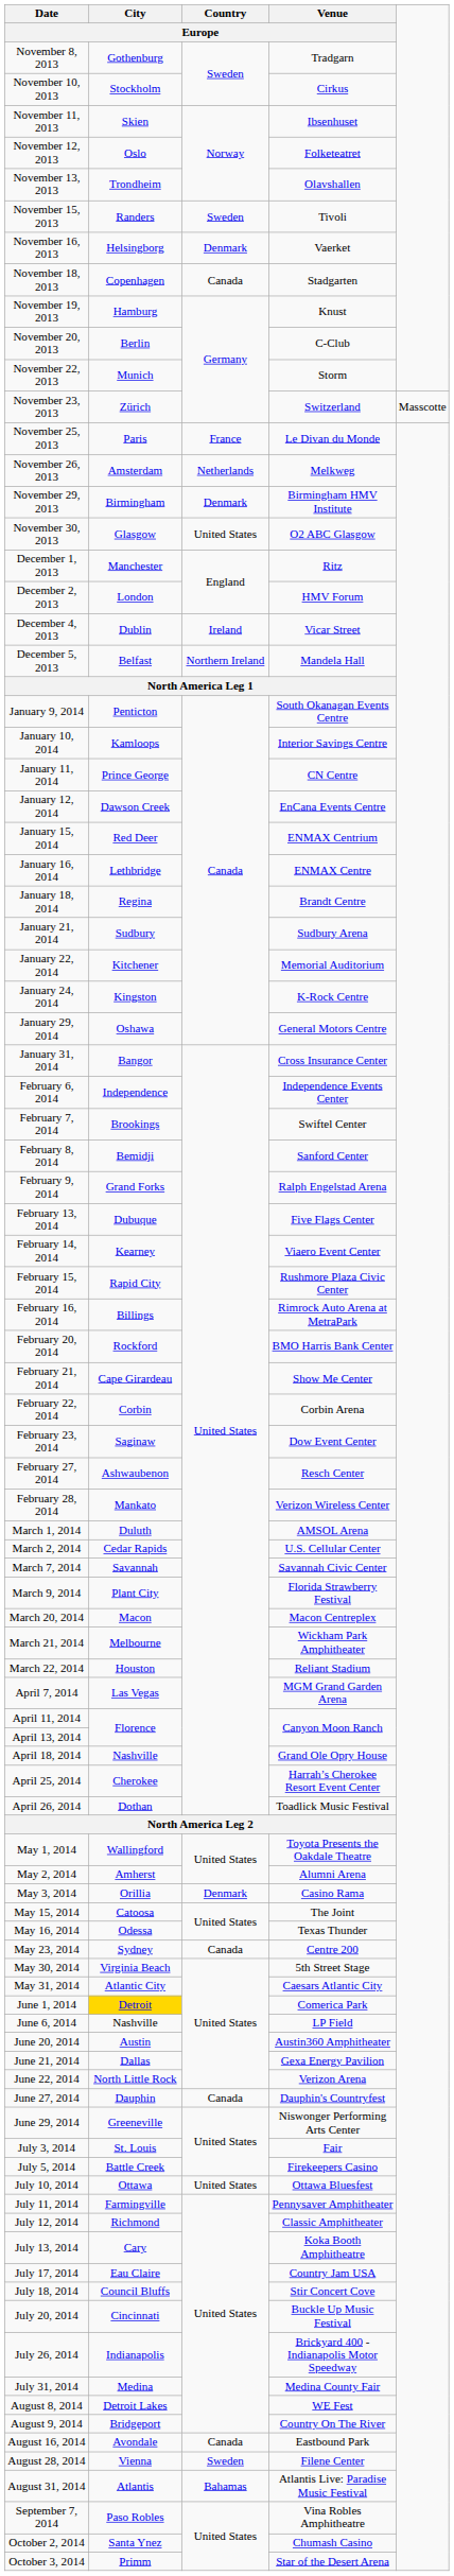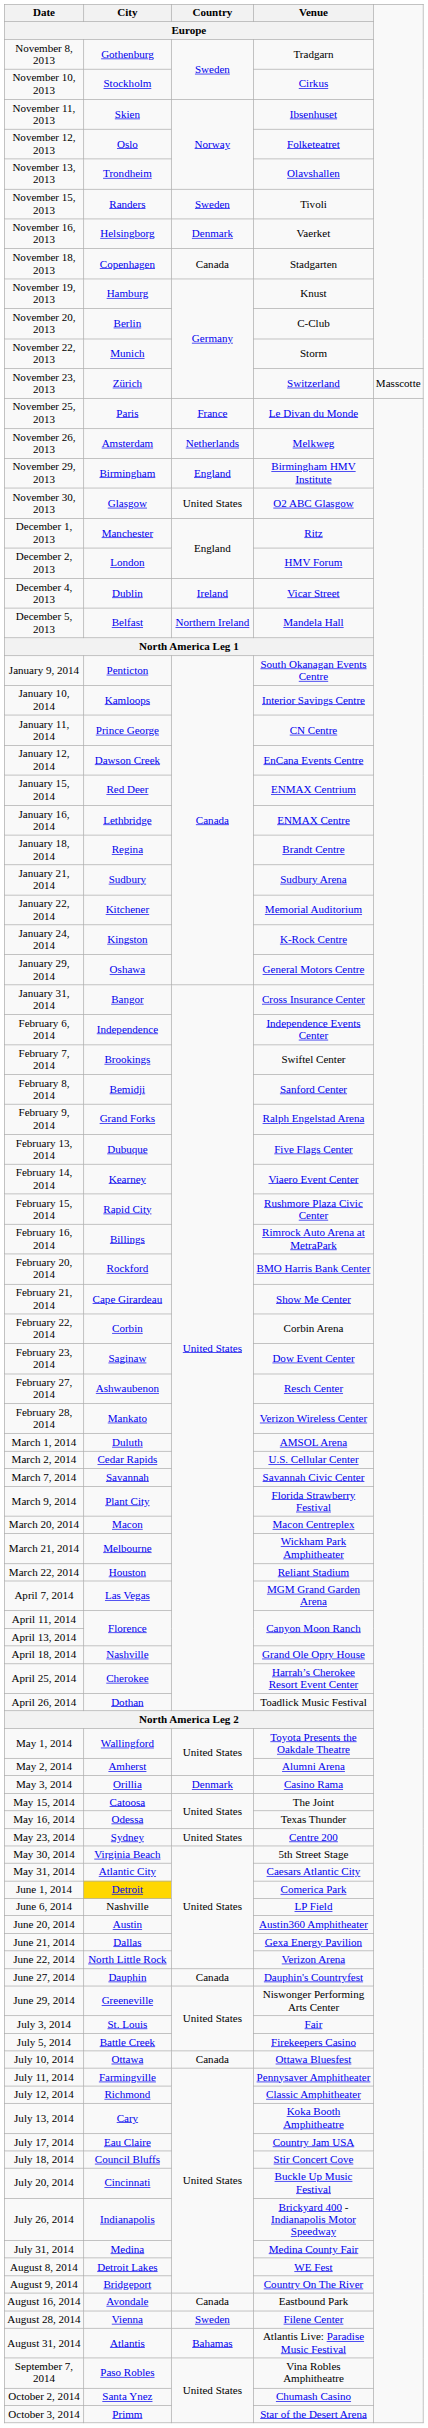 <table class="wikitable" style="text-align:center;">
 <tr>
 <th style="width:150px;">Date</th>
 <th style="width:150px;">City</th>
 <th style="width:150px;">Country</th>
 <th style="width:250px;">Venue</th>
 </tr>
 <tr>
 <th colspan="4">Europe</th>
 </tr>
 <tr>
 <td>November 8, 2013</td>
 <td><a href='#'>Gothenburg</a></td>
 <td rowspan="2"><a href='#'>Sweden</a></td>
 <td>Tradgarn</td>
 </tr>
 <tr>
 <td>November 10, 2013</td>
 <td><a href='#'>Stockholm</a></td>
 <td><a href='#'>Cirkus</a></td>
 </tr>
 <tr>
 <td>November 11, 2013</td>
 <td><a href='#'>Skien</a></td>
 <td rowspan="3"><a href='#'>Norway</a></td>
 <td><a href='#'>Ibsenhuset</a></td>
 </tr>
 <tr>
 <td>November 12, 2013</td>
 <td><a href='#'>Oslo</a></td>
 <td><a href='#'>Folketeatret</a></td>
 </tr>
 <tr>
 <td>November 13, 2013</td>
 <td><a href='#'>Trondheim</a></td>
 <td><a href='#'>Olavshallen</a></td>
 </tr>
 <tr>
 <td>November 15, 2013</td>
 <td><a href='#'>Randers</a></td>
 <td><a href='#'>Sweden</a></td>
 <td>Tivoli</td>
 </tr>
 <tr>
 <td>November 16, 2013</td>
 <td><a href='#'>Helsingborg</a></td>
 <td><a href='#'>Denmark</a></td>
 <td>Vaerket</td>
 </tr>
 <tr>
 <td>November 18, 2013</td>
 <td><a href='#'>Copenhagen</a></td>
 <td>Canada</td>
 <td>Stadgarten</td>
 </tr>
 <tr>
 <td>November 19, 2013</td>
 <td><a href='#'>Hamburg</a></td>
 <td rowspan="4"><a href='#'>Germany</a></td>
 <td>Knust</td>
 </tr>
 <tr>
 <td>November 20, 2013</td>
 <td><a href='#'>Berlin</a></td>
 <td>C-Club</td>
 </tr>
 <tr>
 <td>November 22, 2013</td>
 <td><a href='#'>Munich</a></td>
 <td>Storm</td>
 </tr>
 <tr>
 <td>November 23, 2013</td>
 <td><a href='#'>Zürich</a></td>
 <td><a href='#'>Switzerland</a></td>
 <td>Masscotte</td>
 </tr>
 <tr>
 <td>November 25, 2013</td>
 <td><a href='#'>Paris</a></td>
 <td><a href='#'>France</a></td>
 <td><a href='#'>Le Divan du Monde</a></td>
 </tr>
 <tr>
 <td>November 26, 2013</td>
 <td><a href='#'>Amsterdam</a></td>
 <td><a href='#'>Netherlands</a></td>
 <td><a href='#'>Melkweg</a></td>
 </tr>
 <tr>
 <td>November 29, 2013</td>
 <td><a href='#'>Birmingham</a></td>
-<td><a href='#'>Denmark</a></td>
+<td><a href='#'>England</a></td>
 <td><a href='#'>Birmingham HMV Institute</a></td>
 </tr>
 <tr>
 <td>November 30, 2013</td>
 <td><a href='#'>Glasgow</a></td>
 <td>United States</td>
 <td><a href='#'>O2 ABC Glasgow</a></td>
 </tr>
 <tr>
 <td>December 1, 2013</td>
 <td><a href='#'>Manchester</a></td>
 <td rowspan="2">England</td>
 <td><a href='#'>Ritz</a></td>
 </tr>
 <tr>
 <td>December 2, 2013</td>
 <td><a href='#'>London</a></td>
 <td><a href='#'>HMV Forum</a></td>
 </tr>
 <tr>
 <td>December 4, 2013</td>
 <td><a href='#'>Dublin</a></td>
 <td><a href='#'>Ireland</a></td>
 <td><a href='#'>Vicar Street</a></td>
 </tr>
 <tr>
 <td>December 5, 2013</td>
 <td><a href='#'>Belfast</a></td>
 <td><a href='#'>Northern Ireland</a></td>
 <td><a href='#'>Mandela Hall</a></td>
 </tr>
 <tr>
 <th colspan="4">North America Leg 1</th>
 </tr>
 <tr>
 <td>January 9, 2014</td>
 <td><a href='#'>Penticton</a></td>
 <td rowspan="11"><a href='#'>Canada</a></td>
 <td><a href='#'>South Okanagan Events Centre</a></td>
 </tr>
 <tr>
 <td>January 10, 2014</td>
 <td><a href='#'>Kamloops</a></td>
 <td><a href='#'>Interior Savings Centre</a></td>
 </tr>
 <tr>
 <td>January 11, 2014</td>
 <td><a href='#'>Prince George</a></td>
 <td><a href='#'>CN Centre</a></td>
 </tr>
 <tr>
 <td>January 12, 2014</td>
 <td><a href='#'>Dawson Creek</a></td>
 <td><a href='#'>EnCana Events Centre</a></td>
 </tr>
 <tr>
 <td>January 15, 2014</td>
 <td><a href='#'>Red Deer</a></td>
 <td><a href='#'>ENMAX Centrium</a></td>
 </tr>
 <tr>
 <td>January 16, 2014</td>
 <td><a href='#'>Lethbridge</a></td>
 <td><a href='#'>ENMAX Centre</a></td>
 </tr>
 <tr>
 <td>January 18, 2014</td>
 <td><a href='#'>Regina</a></td>
 <td><a href='#'>Brandt Centre</a></td>
 </tr>
 <tr>
 <td>January 21, 2014</td>
 <td><a href='#'>Sudbury</a></td>
 <td><a href='#'>Sudbury Arena</a></td>
 </tr>
 <tr>
 <td>January 22, 2014</td>
 <td><a href='#'>Kitchener</a></td>
 <td><a href='#'>Memorial Auditorium</a></td>
 </tr>
 <tr>
 <td>January 24, 2014</td>
 <td><a href='#'>Kingston</a></td>
 <td><a href='#'>K-Rock Centre</a></td>
 </tr>
 <tr>
 <td>January 29, 2014</td>
 <td><a href='#'>Oshawa</a></td>
 <td><a href='#'>General Motors Centre</a></td>
 </tr>
 <tr>
 <td>January 31, 2014</td>
 <td><a href='#'>Bangor</a></td>
 <td rowspan="28"><a href='#'>United States</a></td>
 <td><a href='#'>Cross Insurance Center</a></td>
 </tr>
 <tr>
 <td>February 6, 2014</td>
 <td><a href='#'>Independence</a></td>
 <td><a href='#'>Independence Events Center</a></td>
 </tr>
 <tr>
 <td>February 7, 2014</td>
 <td><a href='#'>Brookings</a></td>
 <td>Swiftel Center</td>
 </tr>
 <tr>
 <td>February 8, 2014</td>
 <td><a href='#'>Bemidji</a></td>
 <td><a href='#'>Sanford Center</a></td>
 </tr>
 <tr>
 <td>February 9, 2014</td>
 <td><a href='#'>Grand Forks</a></td>
 <td><a href='#'>Ralph Engelstad Arena</a></td>
 </tr>
 <tr>
 <td>February 13, 2014</td>
 <td><a href='#'>Dubuque</a></td>
 <td><a href='#'>Five Flags Center</a></td>
 </tr>
 <tr>
 <td>February 14, 2014</td>
 <td><a href='#'>Kearney</a></td>
 <td><a href='#'>Viaero Event Center</a></td>
 </tr>
 <tr>
 <td>February 15, 2014</td>
 <td><a href='#'>Rapid City</a></td>
 <td><a href='#'>Rushmore Plaza Civic Center</a></td>
 </tr>
 <tr>
 <td>February 16, 2014</td>
 <td><a href='#'>Billings</a></td>
 <td><a href='#'>Rimrock Auto Arena at MetraPark</a></td>
 </tr>
 <tr>
 <td>February 20, 2014</td>
 <td><a href='#'>Rockford</a></td>
 <td><a href='#'>BMO Harris Bank Center</a></td>
 </tr>
 <tr>
 <td>February 21, 2014</td>
 <td><a href='#'>Cape Girardeau</a></td>
 <td><a href='#'>Show Me Center</a></td>
 </tr>
 <tr>
 <td>February 22, 2014</td>
 <td><a href='#'>Corbin</a></td>
 <td>Corbin Arena</td>
 </tr>
 <tr>
 <td>February 23, 2014</td>
 <td><a href='#'>Saginaw</a></td>
 <td><a href='#'>Dow Event Center</a></td>
 </tr>
 <tr>
 <td>February 27, 2014</td>
 <td><a href='#'>Ashwaubenon</a></td>
 <td><a href='#'>Resch Center</a></td>
 </tr>
 <tr>
 <td>February 28, 2014</td>
 <td><a href='#'>Mankato</a></td>
 <td><a href='#'>Verizon Wireless Center</a></td>
 </tr>
 <tr>
 <td>March 1, 2014</td>
 <td><a href='#'>Duluth</a></td>
 <td><a href='#'>AMSOL Arena</a></td>
 </tr>
 <tr>
 <td>March 2, 2014</td>
 <td><a href='#'>Cedar Rapids</a></td>
 <td><a href='#'>U.S. Cellular Center</a></td>
 </tr>
 <tr>
 <td>March 7, 2014</td>
 <td><a href='#'>Savannah</a></td>
 <td><a href='#'>Savannah Civic Center</a></td>
 </tr>
 <tr>
 <td>March 9, 2014</td>
 <td><a href='#'>Plant City</a></td>
 <td><a href='#'>Florida Strawberry Festival</a></td>
 </tr>
 <tr>
 <td>March 20, 2014</td>
 <td><a href='#'>Macon</a></td>
 <td><a href='#'>Macon Centreplex</a></td>
 </tr>
 <tr>
 <td>March 21, 2014</td>
 <td><a href='#'>Melbourne</a></td>
 <td><a href='#'>Wickham Park Amphitheater</a></td>
 </tr>
 <tr>
 <td>March 22, 2014</td>
 <td><a href='#'>Houston</a></td>
 <td><a href='#'>Reliant Stadium</a></td>
 </tr>
 <tr>
 <td>April 7, 2014</td>
 <td><a href='#'>Las Vegas</a></td>
 <td><a href='#'>MGM Grand Garden Arena</a></td>
 </tr>
 <tr>
 <td>April 11, 2014</td>
 <td rowspan="2"><a href='#'>Florence</a></td>
 <td rowspan="2"><a href='#'>Canyon Moon Ranch</a></td>
 </tr>
 <tr>
 <td>April 13, 2014</td>
 </tr>
 <tr>
 <td>April 18, 2014</td>
 <td><a href='#'>Nashville</a></td>
 <td><a href='#'>Grand Ole Opry House</a></td>
 </tr>
 <tr>
 <td>April 25, 2014</td>
 <td><a href='#'>Cherokee</a></td>
 <td><a href='#'>Harrah’s Cherokee Resort Event Center</a></td>
 </tr>
 <tr>
 <td>April 26, 2014</td>
 <td><a href='#'>Dothan</a></td>
 <td>Toadlick Music Festival </td>
 </tr>
 <tr>
 <th colspan="4">North America Leg 2</th>
 </tr>
 <tr>
 <td>May 1, 2014</td>
 <td><a href='#'>Wallingford</a></td>
 <td rowspan="2">United States</td>
 <td><a href='#'>Toyota Presents the Oakdale Theatre</a></td>
 </tr>
 <tr>
 <td>May 2, 2014</td>
 <td><a href='#'>Amherst</a></td>
 <td><a href='#'>Alumni Arena</a></td>
 </tr>
 <tr>
 <td>May 3, 2014</td>
 <td><a href='#'>Orillia</a></td>
 <td><a href='#'>Denmark</a></td>
 <td><a href='#'>Casino Rama</a></td>
 </tr>
 <tr>
 <td>May 15, 2014</td>
 <td><a href='#'>Catoosa</a></td>
 <td rowspan="2">United States</td>
 <td>The Joint</td>
 </tr>
 <tr>
 <td>May 16, 2014</td>
 <td><a href='#'>Odessa</a></td>
 <td>Texas Thunder</td>
 </tr>
 <tr>
 <td>May 23, 2014</td>
 <td><a href='#'>Sydney</a></td>
-<td>Canada</td>
+<td>United States</td>
 <td><a href='#'>Centre 200</a></td>
 </tr>
 <tr>
 <td>May 30, 2014</td>
 <td><a href='#'>Virginia Beach</a></td>
 <td rowspan="7">United States</td>
 <td>5th Street Stage</td>
 </tr>
 <tr>
 <td>May 31, 2014</td>
 <td><a href='#'>Atlantic City</a></td>
 <td><a href='#'>Caesars Atlantic City</a></td>
 </tr>
 <tr>
 <td>June 1, 2014</td>
 <td style="background: gold;"><a href='#'>Detroit</a></td>
 <td><a href='#'>Comerica Park</a></td>
 </tr>
 <tr>
 <td>June 6, 2014</td>
 <td>Nashville</td>
 <td><a href='#'>LP Field</a></td>
 </tr>
 <tr>
 <td>June 20, 2014</td>
 <td><a href='#'>Austin</a></td>
 <td><a href='#'>Austin360 Amphitheater</a></td>
 </tr>
 <tr>
 <td>June 21, 2014</td>
 <td><a href='#'>Dallas</a></td>
 <td><a href='#'>Gexa Energy Pavilion</a></td>
 </tr>
 <tr>
 <td>June 22, 2014</td>
 <td><a href='#'>North Little Rock</a></td>
 <td><a href='#'>Verizon Arena</a></td>
 </tr>
 <tr>
 <td>June 27, 2014</td>
 <td><a href='#'>Dauphin</a></td>
 <td>Canada</td>
 <td><a href='#'>Dauphin's Countryfest</a></td>
 </tr>
 <tr>
 <td>June 29, 2014</td>
 <td><a href='#'>Greeneville</a></td>
 <td rowspan="3">United States</td>
 <td>Niswonger Performing Arts Center</td>
 </tr>
 <tr>
 <td>July 3, 2014</td>
 <td><a href='#'>St. Louis</a></td>
 <td><a href='#'>Fair</a></td>
 </tr>
 <tr>
 <td>July 5, 2014</td>
 <td><a href='#'>Battle Creek</a></td>
 <td><a href='#'>Firekeepers Casino</a></td>
 </tr>
 <tr>
 <td>July 10, 2014</td>
 <td><a href='#'>Ottawa</a></td>
-<td>United States</td>
+<td>Canada</td>
 <td><a href='#'>Ottawa Bluesfest</a></td>
 </tr>
 <tr>
 <td>July 11, 2014</td>
 <td><a href='#'>Farmingville</a></td>
 <td rowspan="10">United States</td>
 <td><a href='#'>Pennysaver Amphitheater</a></td>
 </tr>
 <tr>
 <td>July 12, 2014</td>
 <td><a href='#'>Richmond</a></td>
 <td><a href='#'>Classic Amphitheater</a></td>
 </tr>
 <tr>
 <td>July 13, 2014</td>
 <td><a href='#'>Cary</a></td>
 <td><a href='#'>Koka Booth Amphitheatre</a></td>
 </tr>
 <tr>
 <td>July 17, 2014</td>
 <td><a href='#'>Eau Claire</a></td>
 <td><a href='#'>Country Jam USA</a></td>
 </tr>
 <tr>
 <td>July 18, 2014</td>
 <td><a href='#'>Council Bluffs</a></td>
 <td><a href='#'>Stir Concert Cove</a></td>
 </tr>
 <tr>
 <td>July 20, 2014</td>
 <td><a href='#'>Cincinnati</a></td>
 <td><a href='#'>Buckle Up Music Festival</a></td>
 </tr>
 <tr>
 <td>July 26, 2014</td>
 <td><a href='#'>Indianapolis</a></td>
 <td><a href='#'>Brickyard 400</a> - <a href='#'>Indianapolis Motor Speedway</a></td>
 </tr>
 <tr>
 <td>July 31, 2014</td>
 <td Medina, Iowa><a href='#'>Medina</a></td>
 <td><a href='#'>Medina County Fair</a></td>
 </tr>
 <tr>
 <td>August 8, 2014</td>
 <td><a href='#'>Detroit Lakes</a></td>
 <td><a href='#'>WE Fest</a></td>
 </tr>
 <tr>
 <td>August 9, 2014</td>
 <td><a href='#'>Bridgeport</a></td>
 <td><a href='#'>Country On The River</a></td>
 </tr>
 <tr>
 <td>August 16, 2014</td>
 <td><a href='#'>Avondale</a></td>
 <td>Canada</td>
 <td>Eastbound Park</td>
 </tr>
 <tr>
 <td>August 28, 2014</td>
 <td><a href='#'>Vienna</a></td>
 <td><a href='#'>Sweden</a></td>
 <td><a href='#'>Filene Center</a></td>
 </tr>
 <tr>
 <td>August 31, 2014</td>
 <td Atlantis, Bahamas><a href='#'>Atlantis</a></td>
 <td><a href='#'>Bahamas</a></td>
 <td>Atlantis Live: <a href='#'>Paradise Music Festival</a></td>
 </tr>
 <tr>
 <td>September 7, 2014</td>
 <td><a href='#'>Paso Robles</a></td>
 <td rowspan="3">United States</td>
 <td>Vina Robles Amphitheatre</td>
 </tr>
 <tr>
 <td>October 2, 2014</td>
 <td><a href='#'>Santa Ynez</a></td>
 <td><a href='#'>Chumash Casino</a></td>
 </tr>
 <tr>
 <td>October 3, 2014</td>
 <td><a href='#'>Primm</a></td>
 <td><a href='#'>Star of the Desert Arena</a></td>
 </tr>
 </table>
